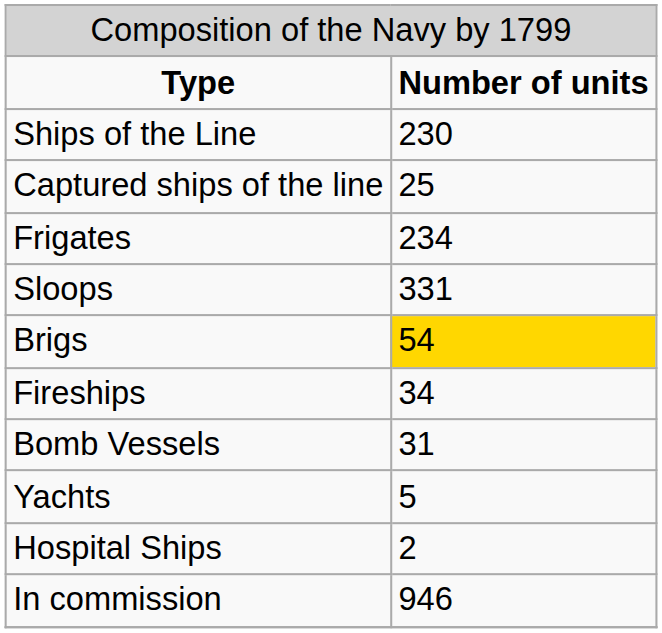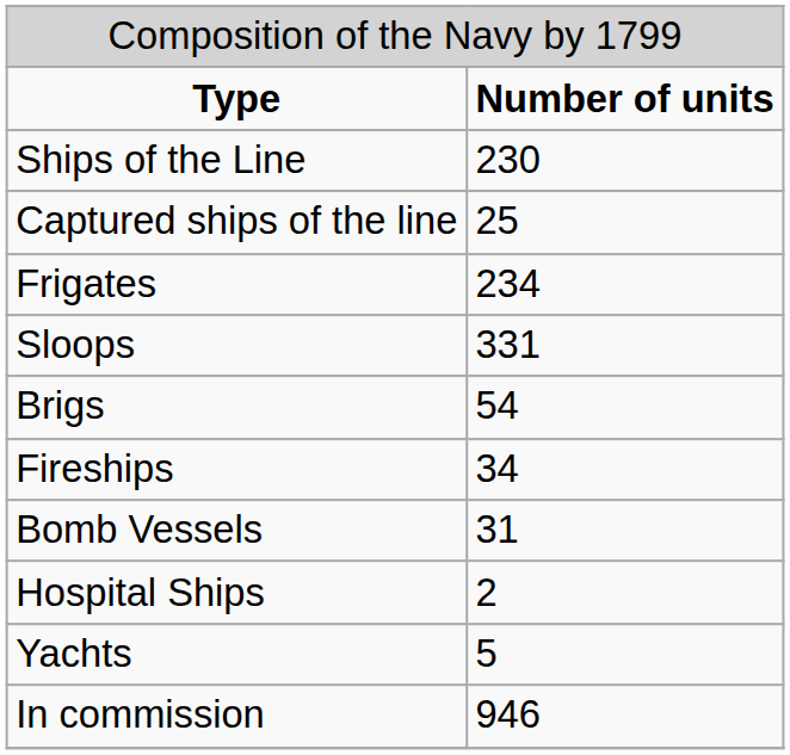 <table class="wikitable" align="center" style="margin-left: 1em;" style="font-size: 80%;">
 <tr>
 <td colspan="2" align="center" cellspacing="0" style="background:lightgrey; color:black">Composition of the Navy by 1799</td>
 </tr>
 <tr>
 <td align=center rowspan=1><strong>Type</strong></td>
 <td align=center rowspan=1><strong>Number of units</strong> </td>
 </tr>
 <tr>
 <td>Ships of the Line</td>
 <td>230</td>
 </tr>
 <tr>
 <td>Captured ships of the line</td>
 <td>25</td>
 </tr>
 <tr>
 <td>Frigates</td>
 <td>234</td>
 </tr>
 <tr>
 <td>Sloops</td>
 <td>331</td>
 </tr>
 <tr>
 <td>Brigs</td>
-<td style="background: gold;">54</td>
+<td>54</td>
 </tr>
 <tr>
 <td>Fireships</td>
 <td>34</td>
 </tr>
 <tr>
 <td>Bomb Vessels</td>
 <td>31</td>
 </tr>
 <tr>
+<td>Hospital Ships</td>
+<td>2</td>
+</tr>
+<tr>
 <td>Yachts</td>
 <td>5</td>
-</tr>
-<tr>
-<td>Hospital Ships</td>
-<td>2</td>
 </tr>
 <tr>
 <td>In commission</td>
 <td>946</td>
 </tr>
 <tr>
 </tr>
 </table>
